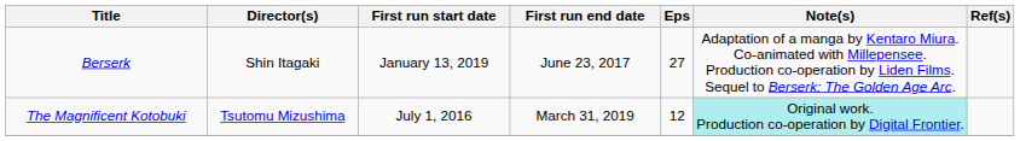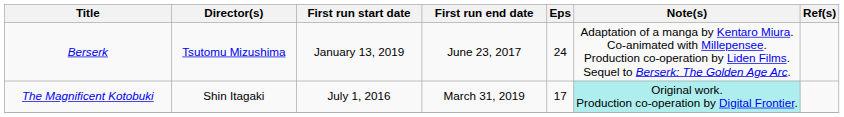 <table class="wikitable sortable" style="text-align:center; margin=auto; ">
 <tr>
 <th scope="col" width=20%>Title</th>
 <th scope="col" width=15%>Director(s)</th>
 <th scope="col" width=15%>First run start date</th>
 <th scope="col" width=15%>First run end date</th>
 <th scope="col" class="unsortable">Eps</th>
 <th scope="col" class="unsortable">Note(s)</th>
 <th scope="col" class="unsortable">Ref(s)</th>
 </tr>
 <tr>
 <td><em><a href='#'>Berserk</a></em></td>
-<td>Shin Itagaki</td>
+<td><a href='#'>Tsutomu Mizushima</a></td>
 <td>January 13, 2019</td>
 <td>June 23, 2017</td>
-<td>27</td>
+<td>24</td>
 <td>Adaptation of a manga by <a href='#'>Kentaro Miura</a>.<br>Co-animated with <a href='#'>Millepensee</a>.<br> Production co-operation by <a href='#'>Liden Films</a>.<br> Sequel to <em><a href='#'>Berserk: The Golden Age Arc</a></em>.</td>
 <td></td>
 </tr>
 <tr>
 <td><em><a href='#'>The Magnificent Kotobuki</a></em></td>
-<td><a href='#'>Tsutomu Mizushima</a></td>
+<td>Shin Itagaki</td>
 <td>July 1, 2016</td>
 <td>March 31, 2019</td>
-<td>12</td>
+<td>17</td>
 <td style="background: paleturquoise;">Original work.<br>Production co-operation by <a href='#'>Digital Frontier</a>.</td>
 <td></td>
 </tr>
 <tr>
 </tr>
 </table>
